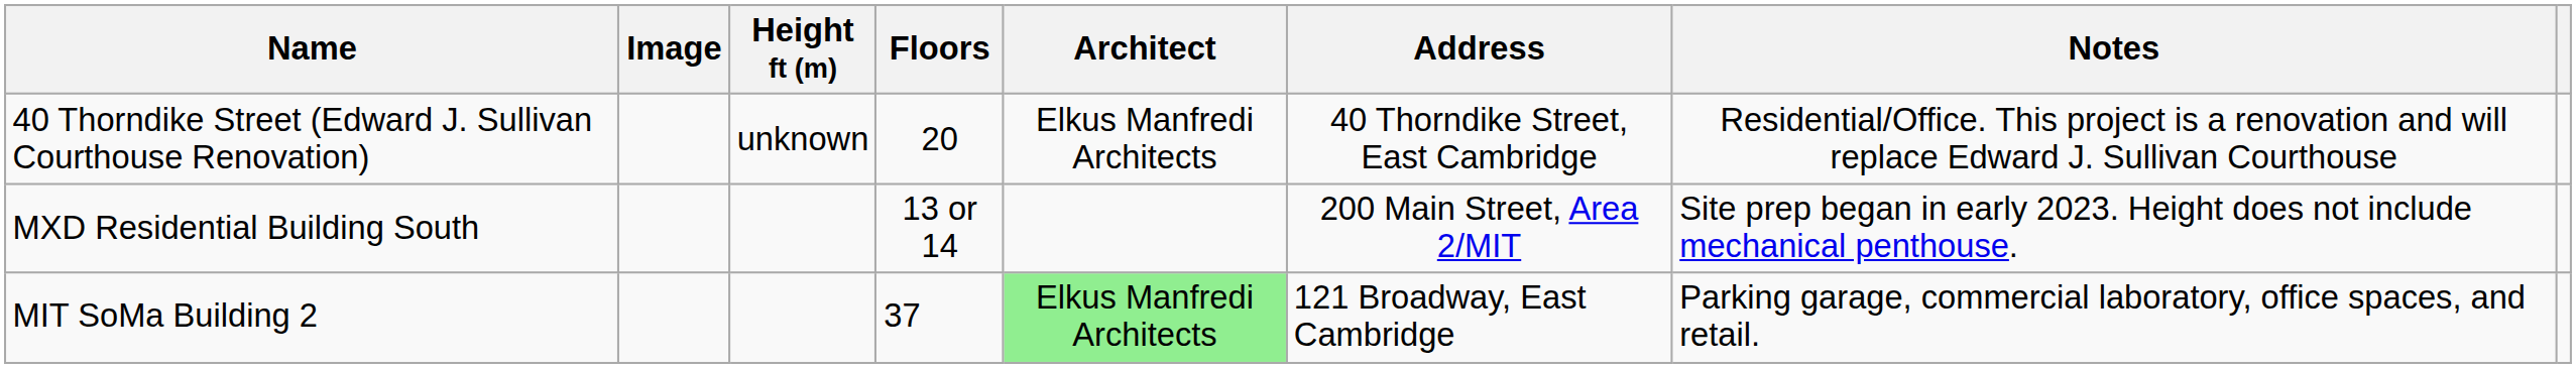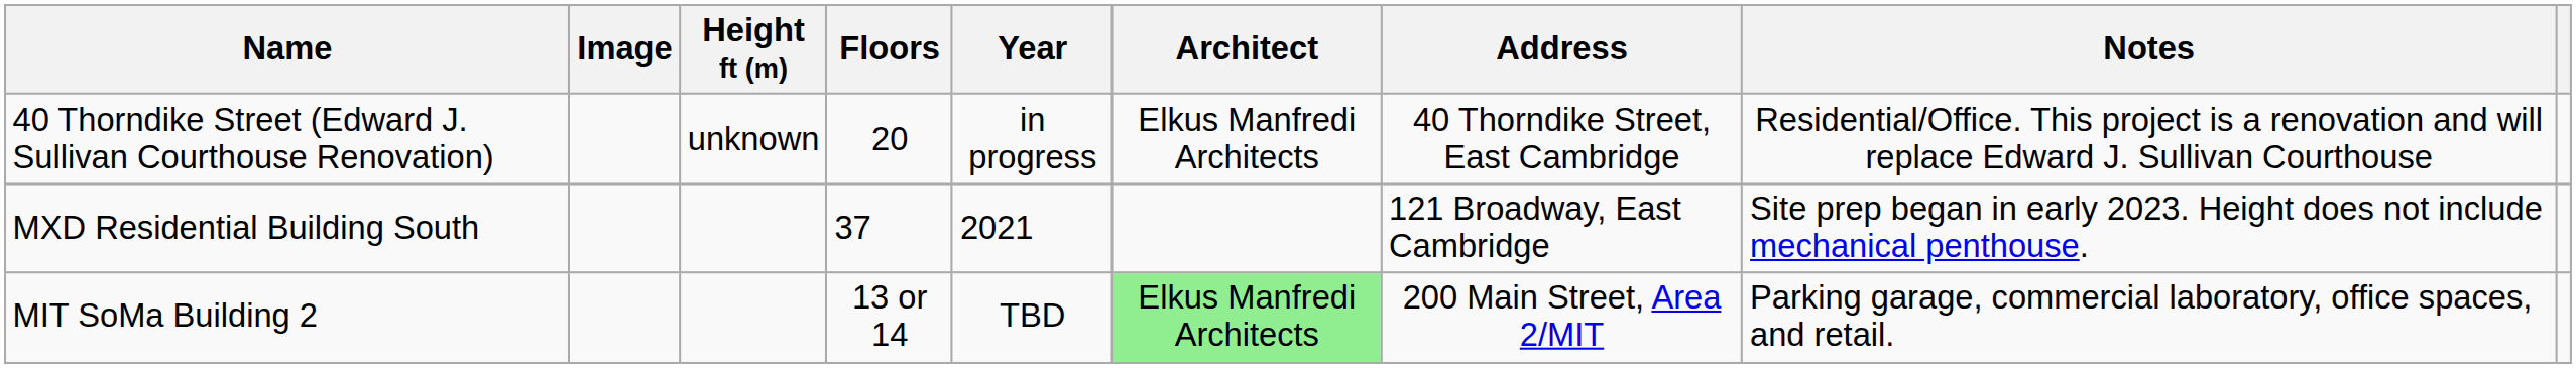 <table class="wikitable sortable plainrowheaders">
 <tr>
 <th scope="col">Name</th>
 <th scope="col" class="unsortable">Image</th>
 <th scope="col">Height<br><small>ft (m)</small></th>
 <th scope="col">Floors</th>
+<th scope="col">Year</th>
 <th scope="col" class="unsortable">Architect</th>
 <th scope="col">Address</th>
 <th scope="col" class="unsortable">Notes</th>
 <th class="unsortable"></th>
 </tr>
 <tr>
 <td>40 Thorndike Street (Edward J. Sullivan Courthouse Renovation)</td>
 <td align="center"></td>
 <td align="center">unknown</td>
 <td align="center">20</td>
+<td align="center">in progress</td>
 <td align="center">Elkus Manfredi Architects</td>
 <td align="center">40 Thorndike Street, East Cambridge</td>
 <td align="center">Residential/Office. This project is a renovation and will replace Edward J. Sullivan Courthouse</td>
 <td align="center"></td>
 </tr>
 <tr>
 <td>MXD Residential Building South</td>
 <td></td>
 <td></td>
-<td align="center">13 or 14</td>
+<td>37</td>
+<td>2021</td>
 <td></td>
-<td align="center">200 Main Street, <a href='#'>Area 2/MIT</a></td>
+<td>121 Broadway, East Cambridge</td>
 <td>Site prep began in early 2023.  Height does not include <a href='#'>mechanical penthouse</a>.</td>
 <td></td>
 </tr>
 <tr>
 <td>MIT SoMa Building 2</td>
 <td></td>
 <td align="center"></td>
-<td>37</td>
+<td align="center">13 or 14</td>
+<td align="center">TBD</td>
 <td align="center" style="background: lightgreen;">Elkus Manfredi Architects</td>
-<td>121 Broadway, East Cambridge</td>
+<td align="center">200 Main Street, <a href='#'>Area 2/MIT</a></td>
 <td>Parking garage, commercial laboratory, office spaces, and retail.</td>
 <td align="center"></td>
 </tr>
 </table>
